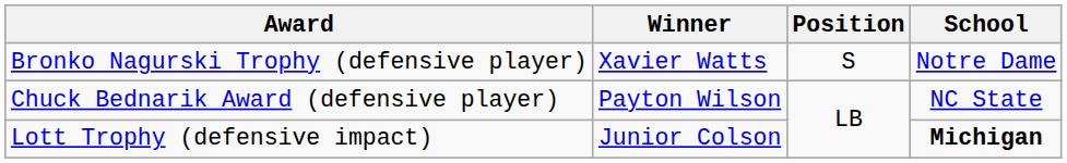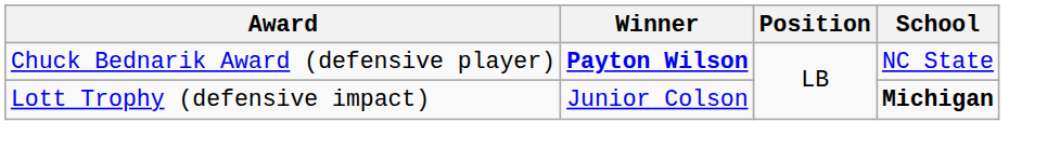 <table class="wikitable sortable">
 <tr>
 <th>Award</th>
 <th>Winner</th>
 <th>Position</th>
 <th>School</th>
 </tr>
 <tr>
-<td><a href='#'>Bronko Nagurski Trophy</a> (defensive player)</td>
-<td><a href='#'>Xavier Watts</a></td>
-<td align="center">S</td>
-<td align="center"><a href='#'>Notre Dame</a></td>
-</tr>
-<tr>
 <td><a href='#'>Chuck Bednarik Award</a> (defensive player)</td>
-<td><a href='#'>Payton Wilson</a></td>
+<td><strong><a href='#'>Payton Wilson</a></strong></td>
 <td align="center" rowspan=2>LB</td>
 <td align="center"><a href='#'>NC State</a></td>
 </tr>
 <tr>
 <td><a href='#'>Lott Trophy</a> (defensive impact)</td>
 <td><a href='#'>Junior Colson</a></td>
 <td align="center"><strong>Michigan</strong></td>
 </tr>
 </table>
